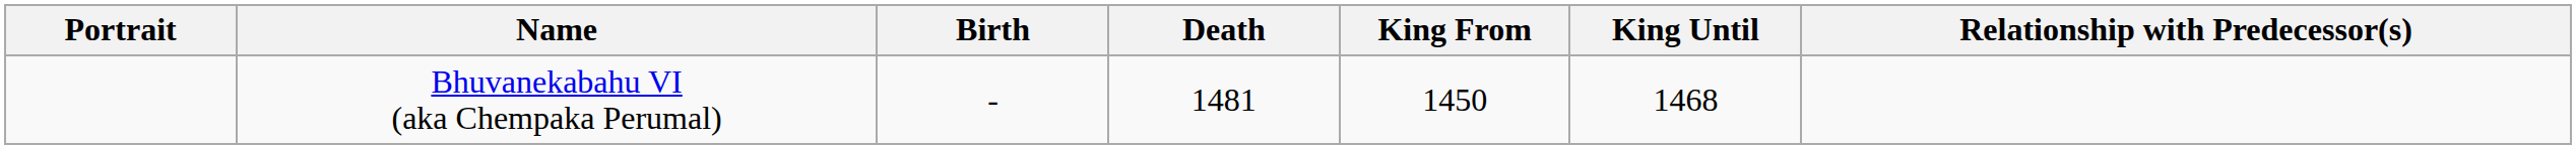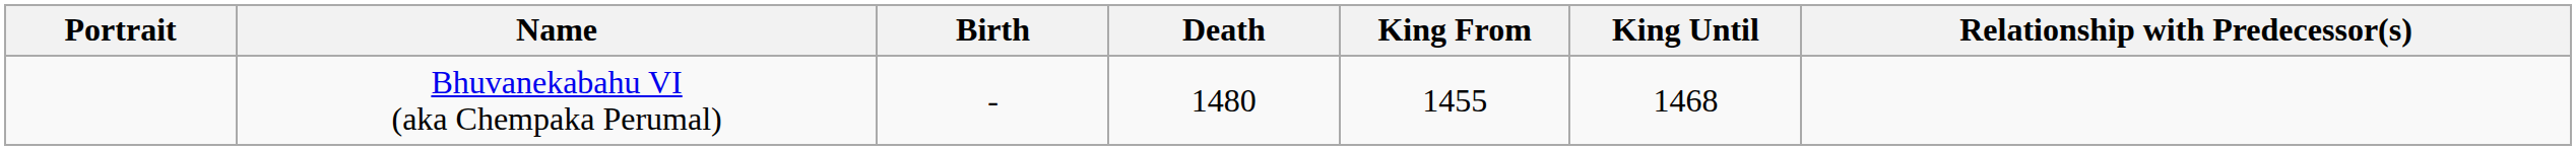 <table width=100% class="wikitable" style="text-align:center;">
 <tr>
 <th width=9%>Portrait</th>
 <th width=25%>Name</th>
 <th width=9%>Birth</th>
 <th width=9%>Death</th>
 <th width=9%>King From</th>
 <th width=9%>King Until</th>
 <th width=30%>Relationship with Predecessor(s)</th>
 </tr>
 <tr>
 <td align="center"></td>
 <td align="center"><a href='#'>Bhuvanekabahu VI</a><br>(aka Chempaka Perumal)</td>
 <td align="center">-</td>
-<td align="center">1481</td>
-<td align="center">1450</td>
+<td align="center">1480</td>
+<td align="center">1455</td>
 <td align="center">1468</td>
 <td></td>
 </tr>
 </table>
